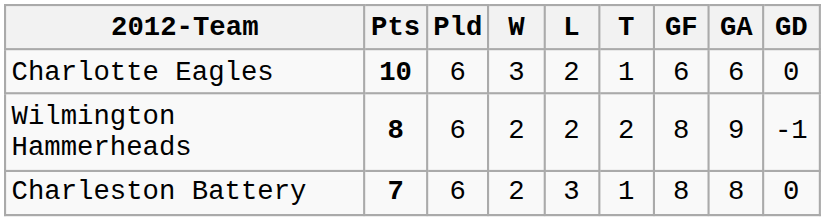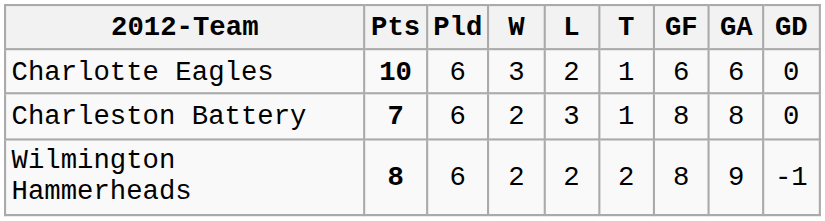 <table class="wikitable" style="text-align: center;">
 <tr>
 <th width="165">2012-Team</th>
 <th width="20">Pts</th>
 <th width="20">Pld</th>
 <th width="20">W</th>
 <th width="20">L</th>
 <th width="20">T</th>
 <th width="20">GF</th>
 <th width="20">GA</th>
 <th width="20">GD</th>
 </tr>
 <tr>
 <td style="text-align:left;">Charlotte Eagles</td>
 <td><strong>10</strong></td>
 <td>6</td>
 <td>3</td>
 <td>2</td>
 <td>1</td>
 <td>6</td>
 <td>6</td>
 <td>0</td>
 </tr>
 <tr>
+<td style="text-align:left;">Charleston Battery</td>
+<td><strong>7</strong></td>
+<td>6</td>
+<td>2</td>
+<td>3</td>
+<td>1</td>
+<td>8</td>
+<td>8</td>
+<td>0</td>
+</tr>
+<tr>
 <td style="text-align:left;">Wilmington Hammerheads</td>
 <td><strong>8</strong></td>
 <td>6</td>
 <td>2</td>
 <td>2</td>
 <td>2</td>
 <td>8</td>
 <td>9</td>
 <td>-1</td>
 </tr>
 <tr>
-<td style="text-align:left;">Charleston Battery</td>
-<td><strong>7</strong></td>
-<td>6</td>
-<td>2</td>
-<td>3</td>
-<td>1</td>
-<td>8</td>
-<td>8</td>
-<td>0</td>
-</tr>
-<tr>
 </tr>
 </table>
